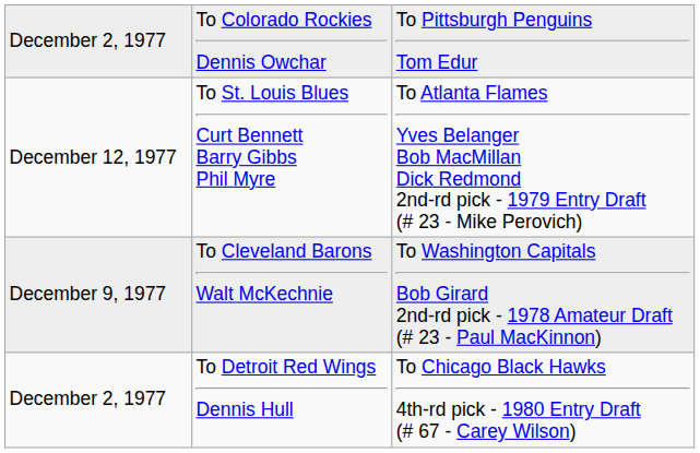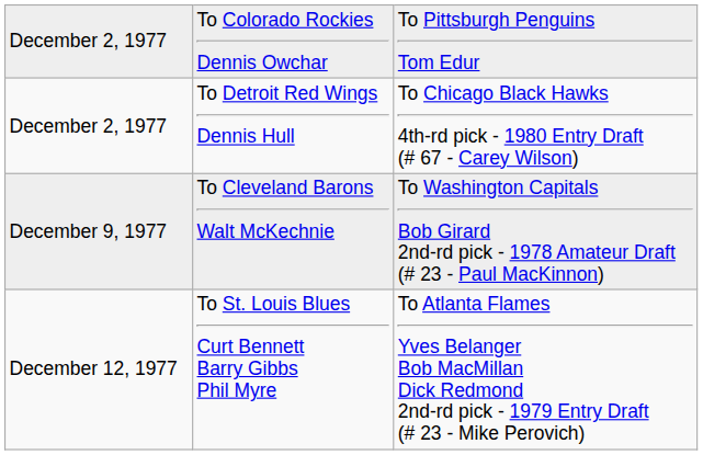 <table class="wikitable" style="border:1px solid #999; width:580px;">
 <tr style="background:#eee;">
 <td>December 2, 1977</td>
 <td valign="top">To <a href='#'>Colorado Rockies</a><hr><a href='#'>Dennis Owchar</a></td>
 <td valign="top">To <a href='#'>Pittsburgh Penguins</a><hr><a href='#'>Tom Edur</a></td>
 </tr>
 <tr>
-<td>December 12, 1977</td>
-<td valign="top">To <a href='#'>St. Louis Blues</a><hr><a href='#'>Curt Bennett</a><br><a href='#'>Barry Gibbs</a><br><a href='#'>Phil Myre</a></td>
-<td valign="top">To <a href='#'>Atlanta Flames</a><hr><a href='#'>Yves Belanger</a><br><a href='#'>Bob MacMillan</a><br><a href='#'>Dick Redmond</a><br>2nd-rd pick - <a href='#'>1979 Entry Draft</a><br>(# 23 - Mike Perovich)</td>
+<td>December 2, 1977</td>
+<td valign="top">To <a href='#'>Detroit Red Wings</a><hr><a href='#'>Dennis Hull</a></td>
+<td valign="top">To <a href='#'>Chicago Black Hawks</a><hr>4th-rd pick - <a href='#'>1980 Entry Draft</a><br>(# 67 - <a href='#'>Carey Wilson</a>)</td>
 </tr>
 <tr style="background:#eee;">
 <td>December 9, 1977</td>
 <td valign="top">To <a href='#'>Cleveland Barons</a><hr><a href='#'>Walt McKechnie</a></td>
 <td valign="top">To <a href='#'>Washington Capitals</a><hr><a href='#'>Bob Girard</a><br>2nd-rd pick - <a href='#'>1978 Amateur Draft</a><br>(# 23 - <a href='#'>Paul MacKinnon</a>)</td>
 </tr>
 <tr>
-<td>December 2, 1977</td>
-<td valign="top">To <a href='#'>Detroit Red Wings</a><hr><a href='#'>Dennis Hull</a></td>
-<td valign="top">To <a href='#'>Chicago Black Hawks</a><hr>4th-rd pick - <a href='#'>1980 Entry Draft</a><br>(# 67 - <a href='#'>Carey Wilson</a>)</td>
+<td>December 12, 1977</td>
+<td valign="top">To <a href='#'>St. Louis Blues</a><hr><a href='#'>Curt Bennett</a><br><a href='#'>Barry Gibbs</a><br><a href='#'>Phil Myre</a></td>
+<td valign="top">To <a href='#'>Atlanta Flames</a><hr><a href='#'>Yves Belanger</a><br><a href='#'>Bob MacMillan</a><br><a href='#'>Dick Redmond</a><br>2nd-rd pick - <a href='#'>1979 Entry Draft</a><br>(# 23 - Mike Perovich)</td>
 </tr>
 </table>
